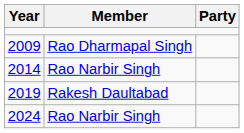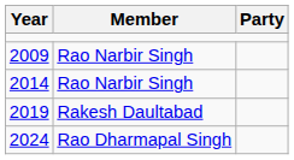 <table class="wikitable">
 <tr>
 <th>Year</th>
 <th>Member</th>
 <th colspan="2">Party</th>
 </tr>
 <tr>
 <td colspan="4"></td>
 </tr>
 <tr>
 <td><a href='#'>2009</a></td>
-<td><a href='#'>Rao Dharmapal Singh</a></td>
+<td><a href='#'>Rao Narbir Singh</a></td>
 <td></td>
 </tr>
 <tr>
 <td><a href='#'>2014</a></td>
 <td><a href='#'>Rao Narbir Singh</a></td>
 <td></td>
 </tr>
 <tr>
 <td><a href='#'>2019</a></td>
 <td><a href='#'>Rakesh Daultabad</a></td>
 <td></td>
 </tr>
 <tr>
 <td><a href='#'>2024</a></td>
-<td><a href='#'>Rao Narbir Singh</a></td>
+<td><a href='#'>Rao Dharmapal Singh</a></td>
 <td></td>
 </tr>
 </table>
